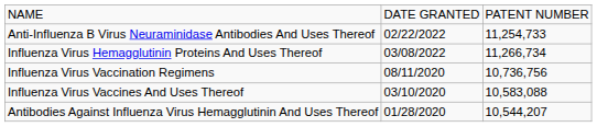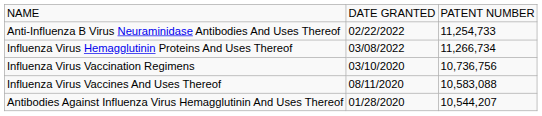 <table class="wikitable">
 <tr>
 <td>NAME</td>
 <td>DATE GRANTED</td>
 <td>PATENT NUMBER</td>
 </tr>
 <tr>
 <td>Anti-Influenza B Virus <a href='#'>Neuraminidase</a> Antibodies And Uses Thereof</td>
 <td>02/22/2022</td>
 <td>11,254,733</td>
 </tr>
 <tr>
 <td>Influenza Virus <a href='#'>Hemagglutinin</a> Proteins And Uses Thereof</td>
 <td>03/08/2022</td>
 <td>11,266,734</td>
 </tr>
 <tr>
 <td>Influenza Virus Vaccination Regimens</td>
-<td>08/11/2020</td>
+<td>03/10/2020</td>
 <td>10,736,756</td>
 </tr>
 <tr>
 <td>Influenza Virus Vaccines And Uses Thereof</td>
-<td>03/10/2020</td>
+<td>08/11/2020</td>
 <td>10,583,088</td>
 </tr>
 <tr>
 <td>Antibodies Against Influenza Virus Hemagglutinin And Uses Thereof</td>
 <td>01/28/2020</td>
 <td>10,544,207</td>
 </tr>
 </table>
